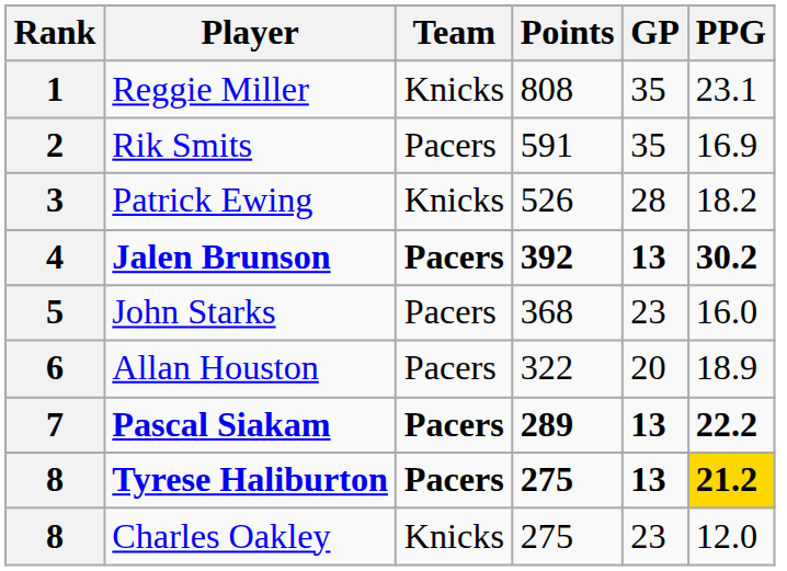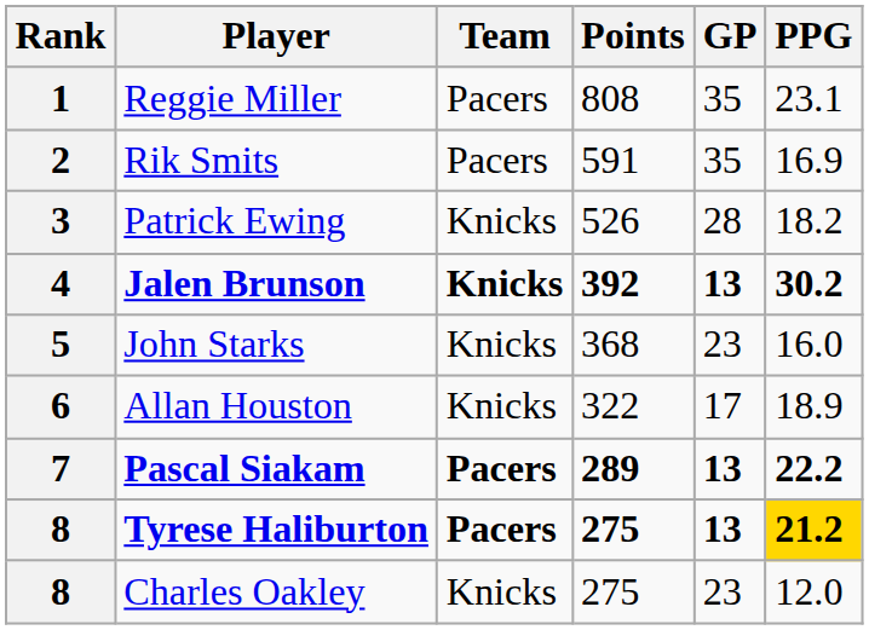 <table class="wikitable sortable">
 <tr>
 <th>Rank</th>
 <th>Player</th>
 <th>Team</th>
 <th>Points</th>
 <th>GP</th>
 <th>PPG</th>
 </tr>
 <tr>
 <th>1</th>
 <td><a href='#'>Reggie Miller</a></td>
-<td>Knicks</td>
+<td>Pacers</td>
 <td>808</td>
 <td>35</td>
 <td>23.1</td>
 </tr>
 <tr>
 <th>2</th>
 <td><a href='#'>Rik Smits</a></td>
 <td>Pacers</td>
 <td>591</td>
 <td>35</td>
 <td>16.9</td>
 </tr>
 <tr>
 <th>3</th>
 <td><a href='#'>Patrick Ewing</a></td>
 <td>Knicks</td>
 <td>526</td>
 <td>28</td>
 <td>18.2</td>
 </tr>
 <tr>
 <th>4</th>
 <td><a href='#'><strong>Jalen Brunson</strong></a></td>
-<td><strong>Pacers</strong></td>
+<td><strong>Knicks</strong></td>
 <td><strong>392</strong></td>
 <td><strong>13</strong></td>
 <td><strong>30.2</strong></td>
 </tr>
 <tr>
 <th>5</th>
 <td><a href='#'>John Starks</a></td>
-<td>Pacers</td>
+<td>Knicks</td>
 <td>368</td>
 <td>23</td>
 <td>16.0</td>
 </tr>
 <tr>
 <th>6</th>
 <td><a href='#'>Allan Houston</a></td>
-<td>Pacers</td>
+<td>Knicks</td>
 <td>322</td>
-<td>20</td>
+<td>17</td>
 <td>18.9</td>
 </tr>
 <tr>
 <th>7</th>
 <td><a href='#'><strong>Pascal Siakam</strong></a></td>
 <td><strong>Pacers</strong></td>
 <td><strong>289</strong></td>
 <td><strong>13</strong></td>
 <td><strong>22.2</strong></td>
 </tr>
 <tr>
 <th>8</th>
 <td><a href='#'><strong>Tyrese Haliburton</strong></a></td>
 <td><strong>Pacers</strong></td>
 <td><strong>275</strong></td>
 <td><strong>13</strong></td>
 <td style="background: gold;"><strong>21.2</strong></td>
 </tr>
 <tr>
 <th>8</th>
 <td><a href='#'>Charles Oakley</a></td>
 <td>Knicks</td>
 <td>275</td>
 <td>23</td>
 <td>12.0</td>
 </tr>
 </table>
